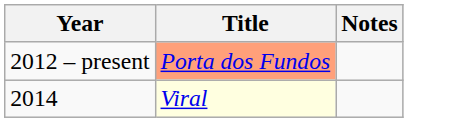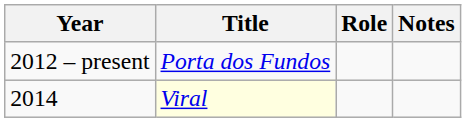 <table class="wikitable sortable">
 <tr>
 <th>Year</th>
 <th>Title</th>
+<th>Role</th>
 <th class="unsortable">Notes</th>
 </tr>
 <tr>
 <td>2012 – present</td>
-<td style="background: lightsalmon;"><em><a href='#'>Porta dos Fundos</a></em></td>
+<td><em><a href='#'>Porta dos Fundos</a></em></td>
+<td></td>
 <td></td>
 </tr>
 <tr>
 <td>2014</td>
 <td style="background: lightyellow;"><em><a href='#'>Viral</a></em></td>
 <td></td>
+<td></td>
 </tr>
 </table>
